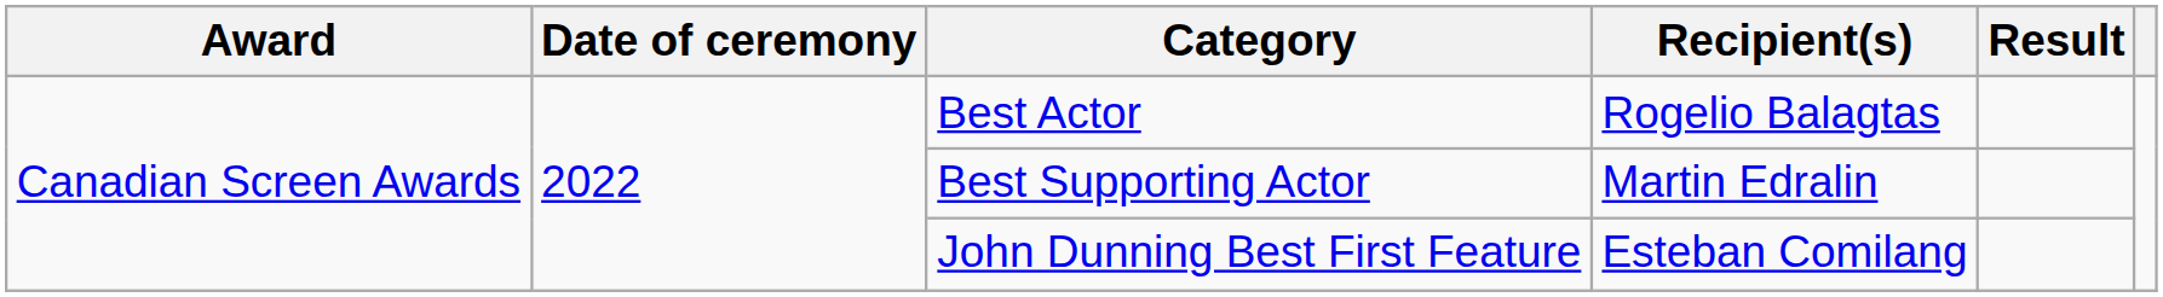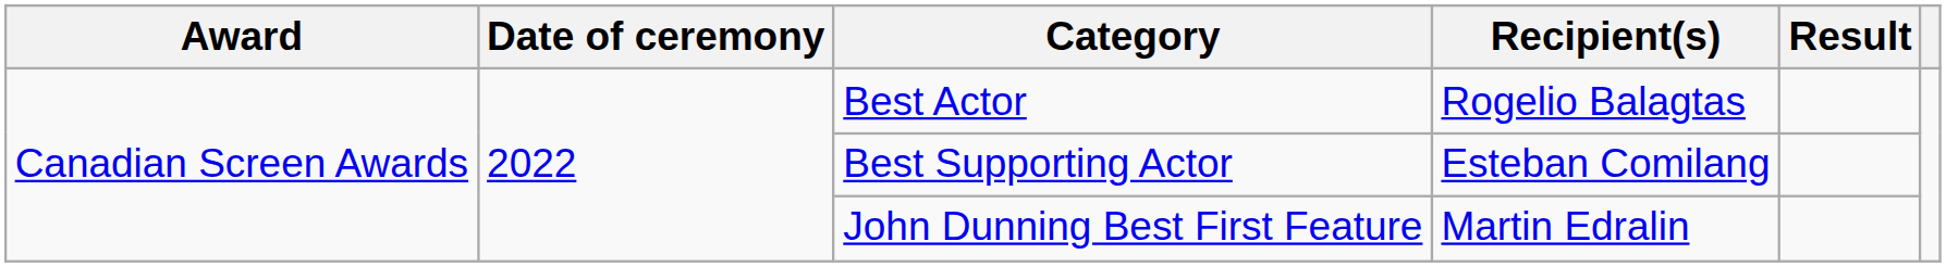 <table class="wikitable plainrowheaders sortable">
 <tr>
 <th scope="col">Award</th>
 <th scope="col">Date of ceremony</th>
 <th scope="col">Category</th>
 <th scope="col">Recipient(s)</th>
 <th scope="col">Result</th>
 <th scope="col" class="unsortable"></th>
 </tr>
 <tr>
 <td rowspan=3><a href='#'>Canadian Screen Awards</a></td>
 <td rowspan=3><a href='#'>2022</a></td>
 <td><a href='#'>Best Actor</a></td>
 <td><a href='#'>Rogelio Balagtas</a></td>
 <td></td>
 <td rowspan=3></td>
 </tr>
 <tr>
 <td><a href='#'>Best Supporting Actor</a></td>
-<td><a href='#'>Martin Edralin</a></td>
+<td><a href='#'>Esteban Comilang</a></td>
 <td></td>
 </tr>
 <tr>
 <td><a href='#'>John Dunning Best First Feature</a></td>
-<td><a href='#'>Esteban Comilang</a></td>
+<td><a href='#'>Martin Edralin</a></td>
 <td></td>
 </tr>
 </table>
